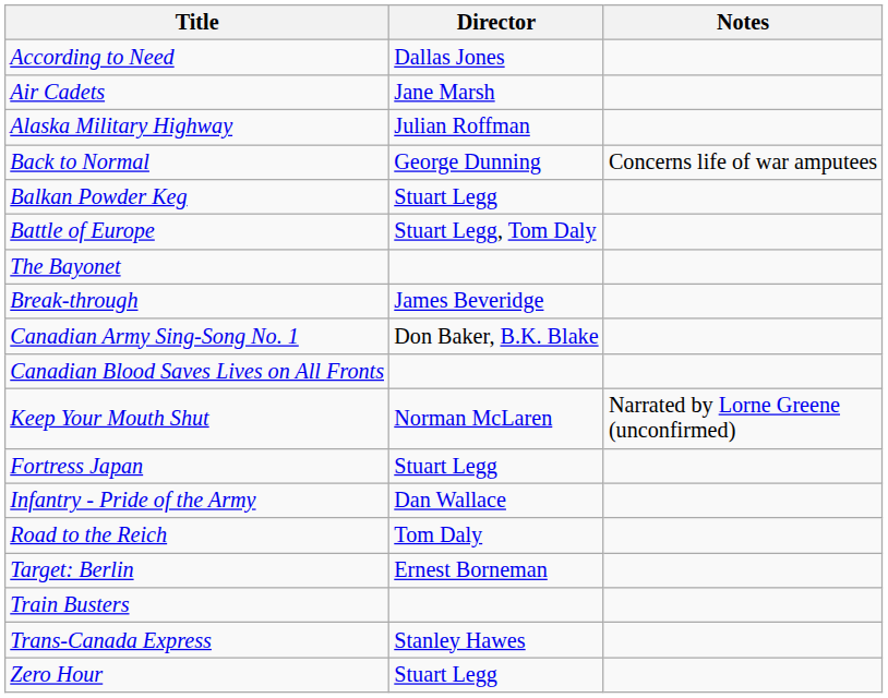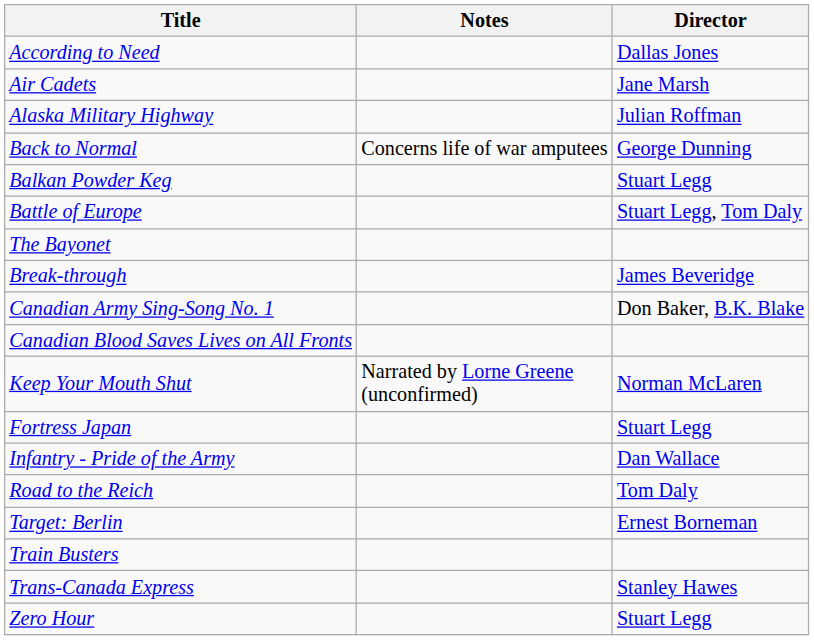 <table class="wikitable">
 <tr>
 <th>Title</th>
+<th>Notes</th>
 <th>Director</th>
-<th>Notes</th>
 </tr>
 <tr>
 <td><em><a href='#'>According to Need</a></em></td>
+<td></td>
 <td><a href='#'>Dallas Jones</a></td>
-<td></td>
 </tr>
 <tr>
 <td><em><a href='#'>Air Cadets</a></em></td>
+<td></td>
 <td><a href='#'>Jane Marsh</a></td>
-<td></td>
 </tr>
 <tr>
 <td><em><a href='#'>Alaska Military Highway</a></em></td>
+<td></td>
 <td><a href='#'>Julian Roffman</a></td>
-<td></td>
 </tr>
 <tr>
 <td><em><a href='#'>Back to Normal</a></em></td>
+<td>Concerns life of war amputees</td>
 <td><a href='#'>George Dunning</a></td>
-<td>Concerns life of war amputees</td>
 </tr>
 <tr>
 <td><em><a href='#'>Balkan Powder Keg</a></em></td>
+<td></td>
 <td><a href='#'>Stuart Legg</a></td>
-<td></td>
 </tr>
 <tr>
 <td><em><a href='#'>Battle of Europe</a></em></td>
+<td></td>
 <td><a href='#'>Stuart Legg</a>, <a href='#'>Tom Daly</a></td>
-<td></td>
 </tr>
 <tr>
 <td><em><a href='#'>The Bayonet</a></em></td>
 <td></td>
 <td></td>
 </tr>
 <tr>
 <td><em><a href='#'>Break-through</a></em></td>
+<td></td>
 <td><a href='#'>James Beveridge</a></td>
-<td></td>
 </tr>
 <tr>
 <td><em><a href='#'>Canadian Army Sing-Song No. 1</a></em></td>
+<td></td>
 <td>Don Baker, <a href='#'>B.K. Blake</a></td>
-<td></td>
 </tr>
 <tr>
 <td><em><a href='#'>Canadian Blood Saves Lives on All Fronts</a></em></td>
 <td></td>
 <td></td>
 </tr>
 <tr>
 <td><em><a href='#'>Keep Your Mouth Shut</a></em></td>
+<td>Narrated by <a href='#'>Lorne Greene</a><br>(unconfirmed)</td>
 <td><a href='#'>Norman McLaren</a></td>
-<td>Narrated by <a href='#'>Lorne Greene</a><br>(unconfirmed)</td>
 </tr>
 <tr>
 <td><em><a href='#'>Fortress Japan</a></em></td>
+<td></td>
 <td><a href='#'>Stuart Legg</a></td>
-<td></td>
 </tr>
 <tr>
 <td><em><a href='#'>Infantry - Pride of the Army</a></em></td>
+<td></td>
 <td><a href='#'>Dan Wallace</a></td>
-<td></td>
 </tr>
 <tr>
 <td><em><a href='#'>Road to the Reich</a></em></td>
+<td></td>
 <td><a href='#'>Tom Daly</a></td>
-<td></td>
 </tr>
 <tr>
 <td><em><a href='#'>Target: Berlin</a></em></td>
+<td></td>
 <td><a href='#'>Ernest Borneman</a></td>
-<td></td>
 </tr>
 <tr>
 <td><em><a href='#'>Train Busters</a></em></td>
 <td></td>
 <td></td>
 </tr>
 <tr>
 <td><em><a href='#'>Trans-Canada Express</a></em></td>
+<td></td>
 <td><a href='#'>Stanley Hawes</a></td>
-<td></td>
 </tr>
 <tr>
 <td><em><a href='#'>Zero Hour</a></em></td>
+<td></td>
 <td><a href='#'>Stuart Legg</a></td>
-<td></td>
 </tr>
 </table>
